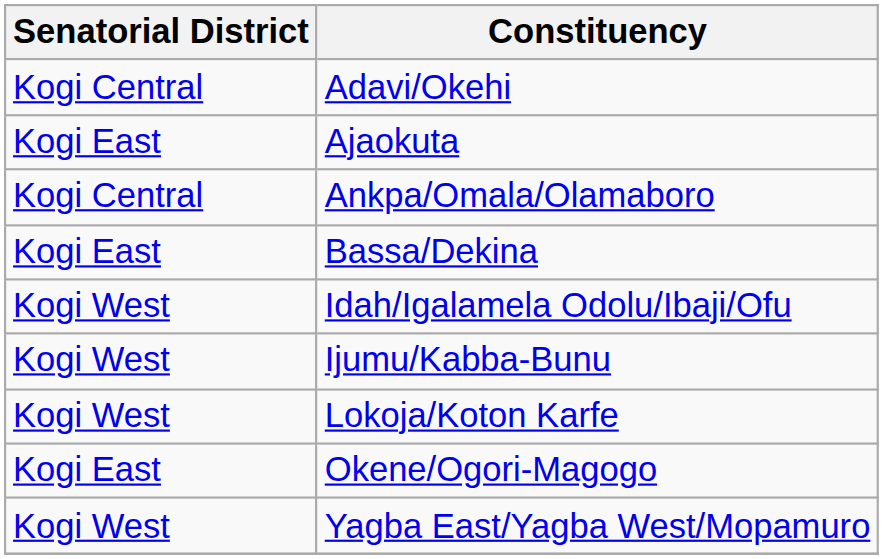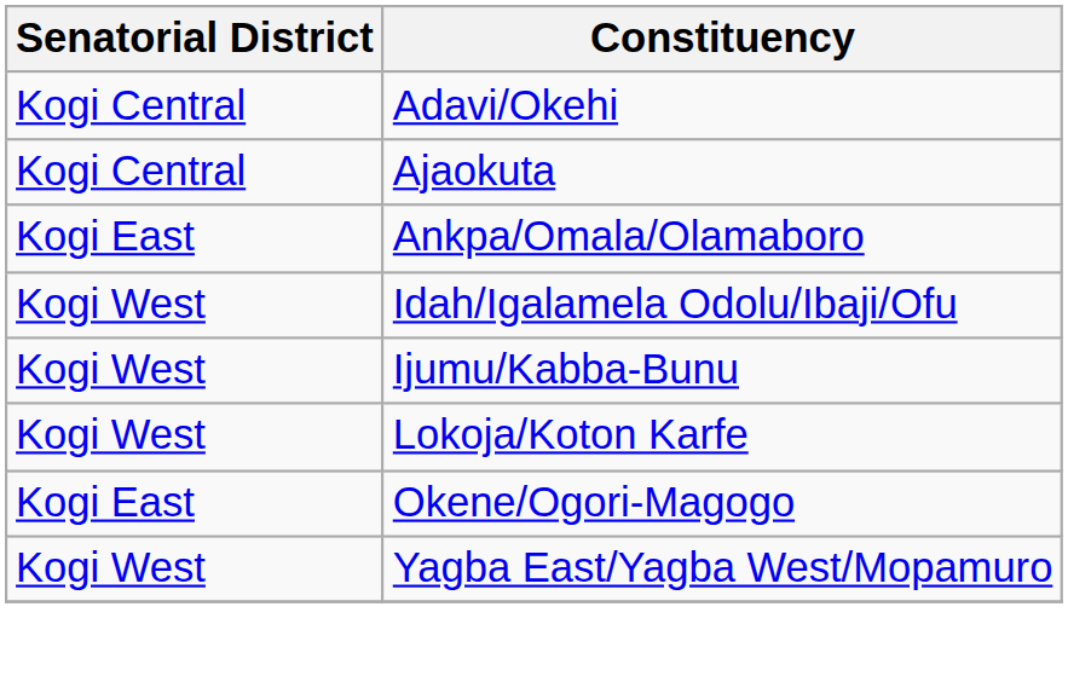 <table class="wikitable sortable">
 <tr>
 <th>Senatorial District</th>
 <th>Constituency</th>
 </tr>
 <tr>
 <td><a href='#'>Kogi Central</a></td>
 <td><a href='#'>Adavi/Okehi</a></td>
 </tr>
 <tr>
-<td><a href='#'>Kogi East</a></td>
+<td><a href='#'>Kogi Central</a></td>
 <td><a href='#'>Ajaokuta</a></td>
 </tr>
 <tr>
-<td><a href='#'>Kogi Central</a></td>
+<td><a href='#'>Kogi East</a></td>
 <td><a href='#'>Ankpa/Omala/Olamaboro</a></td>
-</tr>
-<tr>
-<td><a href='#'>Kogi East</a></td>
-<td><a href='#'>Bassa/Dekina</a></td>
 </tr>
 <tr>
 <td><a href='#'>Kogi West</a></td>
 <td><a href='#'>Idah/Igalamela Odolu/Ibaji/Ofu</a></td>
 </tr>
 <tr>
 <td><a href='#'>Kogi West</a></td>
 <td><a href='#'>Ijumu/Kabba-Bunu</a></td>
 </tr>
 <tr>
 <td><a href='#'>Kogi West</a></td>
 <td><a href='#'>Lokoja/Koton Karfe</a></td>
 </tr>
 <tr>
 <td><a href='#'>Kogi East</a></td>
 <td><a href='#'>Okene/Ogori-Magogo</a></td>
 </tr>
 <tr>
 <td><a href='#'>Kogi West</a></td>
 <td><a href='#'>Yagba East/Yagba West/Mopamuro</a></td>
 </tr>
 <tr>
 </tr>
 </table>
